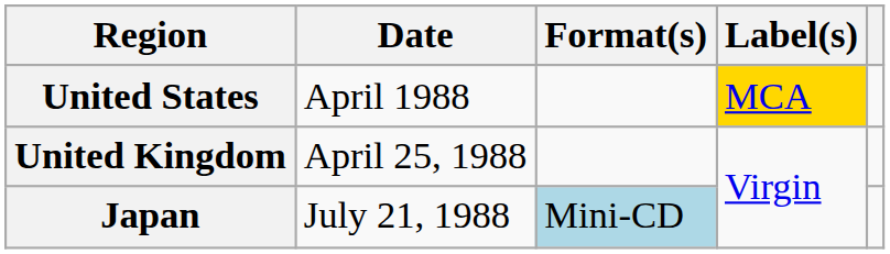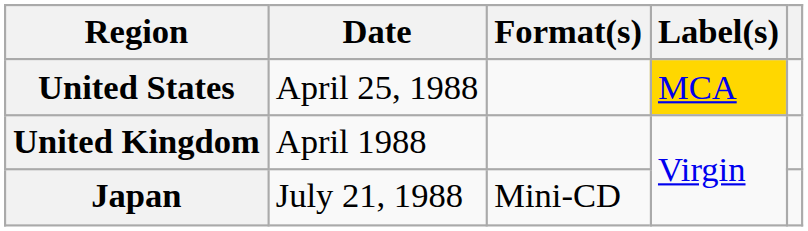 <table class="wikitable plainrowheaders">
 <tr>
 <th scope="col">Region</th>
 <th scope="col">Date</th>
 <th scope="col">Format(s)</th>
 <th scope="col">Label(s)</th>
 <th scope="col"></th>
 </tr>
 <tr>
 <th scope="row">United States</th>
-<td>April 1988</td>
+<td>April 25, 1988</td>
 <td></td>
 <td style="background: gold;"><a href='#'>MCA</a></td>
 <td></td>
 </tr>
 <tr>
 <th scope="row">United Kingdom</th>
-<td>April 25, 1988</td>
+<td>April 1988</td>
 <td></td>
 <td rowspan="2"><a href='#'>Virgin</a></td>
 <td></td>
 </tr>
 <tr>
 <th scope="row">Japan</th>
 <td>July 21, 1988</td>
-<td style="background: lightblue;">Mini-CD</td>
+<td>Mini-CD</td>
 <td></td>
 </tr>
 </table>
